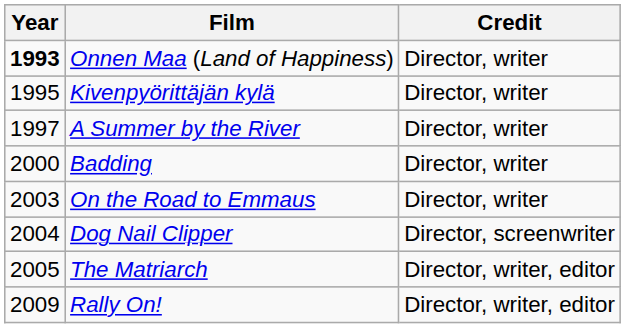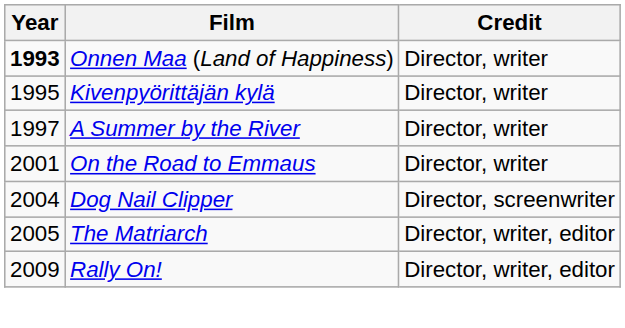 <table class="wikitable" style="font-size: 90%;">
 <tr>
 <th>Year</th>
 <th>Film</th>
 <th>Credit</th>
 </tr>
 <tr>
 <td><strong>1993</strong></td>
 <td><em><a href='#'>Onnen Maa</a></em> (<em>Land of Happiness</em>)</td>
 <td>Director, writer</td>
 </tr>
 <tr>
 <td>1995</td>
 <td><em><a href='#'>Kivenpyörittäjän kylä</a></em></td>
 <td>Director, writer</td>
 </tr>
 <tr>
 <td>1997</td>
 <td><em><a href='#'>A Summer by the River</a></em></td>
 <td>Director, writer</td>
 </tr>
 <tr>
-<td>2000</td>
-<td><em><a href='#'>Badding</a></em></td>
-<td>Director, writer</td>
-</tr>
-<tr>
-<td>2003</td>
+<td>2001</td>
 <td><em><a href='#'>On the Road to Emmaus</a></em></td>
 <td>Director, writer</td>
 </tr>
 <tr>
 <td>2004</td>
 <td><em><a href='#'>Dog Nail Clipper</a></em></td>
 <td>Director, screenwriter</td>
 </tr>
 <tr>
 <td>2005</td>
 <td><em><a href='#'>The Matriarch</a></em></td>
 <td>Director, writer, editor</td>
 </tr>
 <tr>
 <td>2009</td>
 <td><em><a href='#'>Rally On!</a></em></td>
 <td>Director, writer, editor</td>
 </tr>
 </table>
